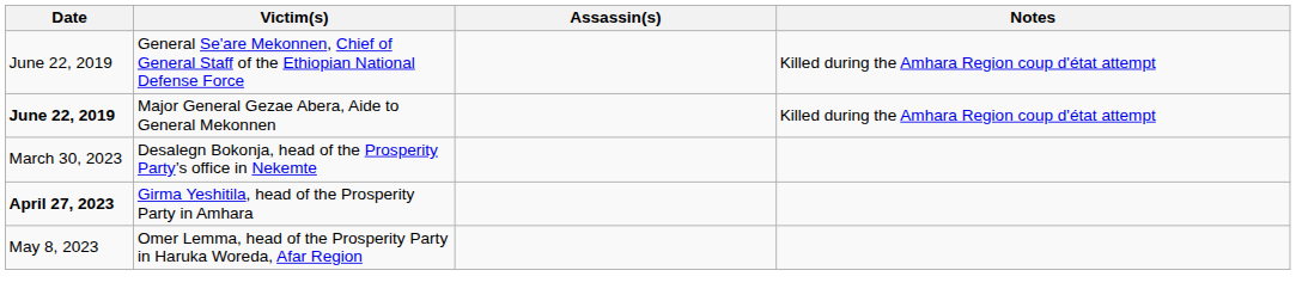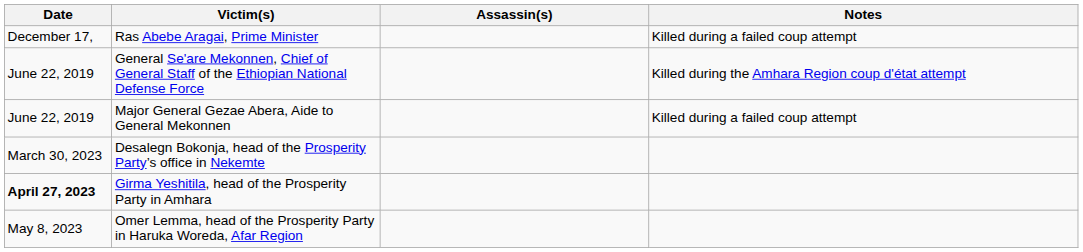 <table class="wikitable sortable" style="width:100%">
 <tr>
 <th style="width:10%">Date</th>
 <th style="width:25%">Victim(s)</th>
 <th style="width:25%">Assassin(s)</th>
 <th style="width:40%">Notes</th>
 </tr>
 <tr>
+<td>December 17, </td>
+<td>Ras <a href='#'>Abebe Aragai</a>, <a href='#'>Prime Minister</a></td>
+<td></td>
+<td>Killed during a failed coup attempt</td>
+</tr>
+<tr>
 <td>June 22, 2019</td>
 <td>General <a href='#'>Se'are Mekonnen</a>, <a href='#'>Chief of General Staff</a> of the <a href='#'>Ethiopian National Defense Force</a></td>
 <td></td>
 <td>Killed during the <a href='#'>Amhara Region coup d'état attempt</a></td>
 </tr>
 <tr>
-<td><strong>June 22, 2019</strong></td>
+<td>June 22, 2019</td>
 <td>Major General Gezae Abera, Aide to General Mekonnen</td>
 <td></td>
-<td>Killed during the <a href='#'>Amhara Region coup d'état attempt</a></td>
+<td>Killed during a failed coup attempt</td>
 </tr>
 <tr>
 <td>March 30, 2023</td>
 <td>Desalegn Bokonja, head of the <a href='#'>Prosperity Party</a>’s office in <a href='#'>Nekemte</a></td>
 <td></td>
 <td></td>
 </tr>
 <tr>
 <td><strong>April 27, 2023</strong></td>
 <td><a href='#'>Girma Yeshitila</a>, head of the Prosperity Party in Amhara</td>
 <td></td>
 <td></td>
 </tr>
 <tr>
 <td>May 8, 2023</td>
 <td>Omer Lemma, head of the Prosperity Party in Haruka Woreda, <a href='#'>Afar Region</a></td>
 <td></td>
 <td></td>
 </tr>
 </table>
